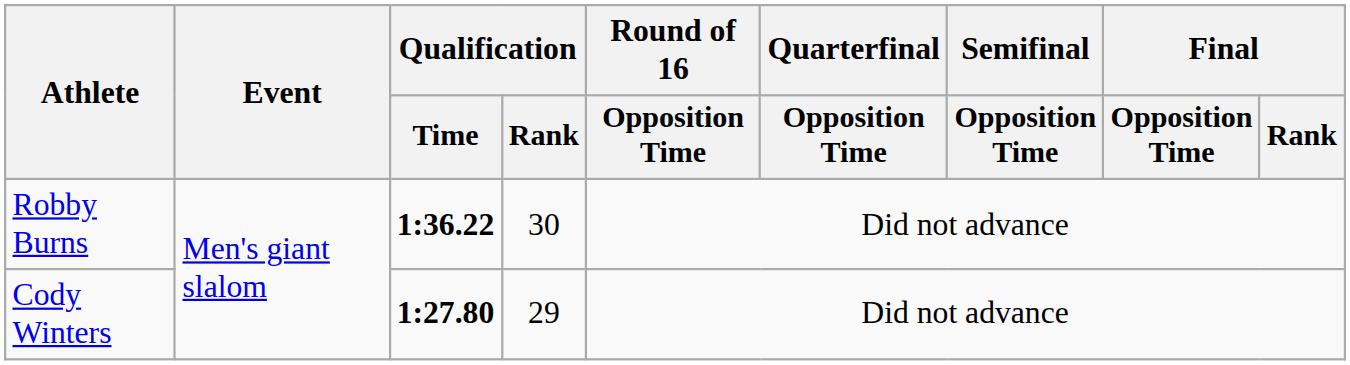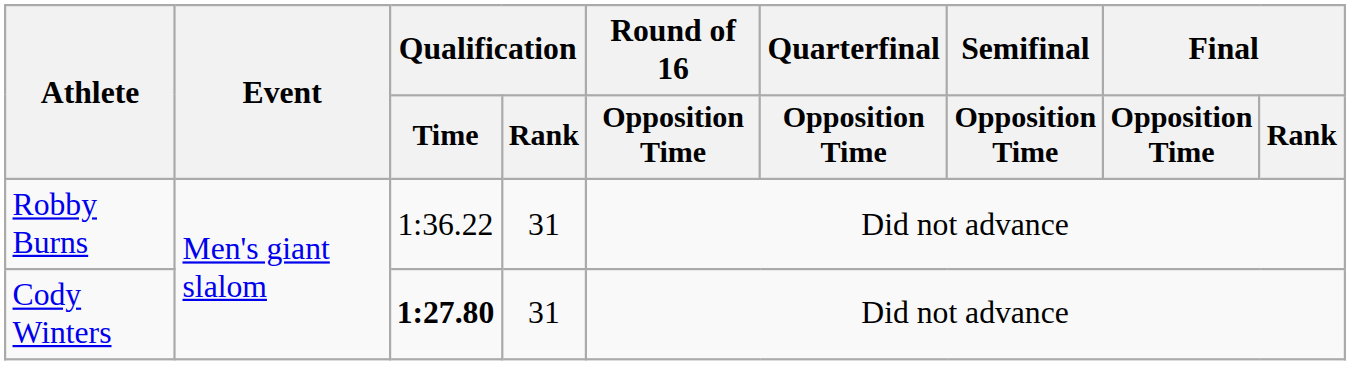 <table class=wikitable style=font-size:90%;text-align:center>
 <tr>
 <th rowspan=2>Athlete</th>
 <th rowspan=2>Event</th>
 <th colspan=2>Qualification</th>
 <th>Round of 16</th>
 <th>Quarterfinal</th>
 <th>Semifinal</th>
 <th colspan=2>Final</th>
 </tr>
 <tr style=font-size:95%>
 <th>Time</th>
 <th>Rank</th>
 <th>Opposition<br>Time</th>
 <th>Opposition<br>Time</th>
 <th>Opposition<br>Time</th>
 <th>Opposition<br>Time</th>
 <th>Rank</th>
 </tr>
 <tr>
 <td align=left><a href='#'>Robby Burns</a></td>
 <td align=left rowspan=2><a href='#'>Men's giant slalom</a></td>
-<td><strong>1:36.22</strong></td>
-<td>30</td>
+<td>1:36.22</td>
+<td>31</td>
 <td colspan=5>Did not advance</td>
 </tr>
 <tr>
 <td align=left><a href='#'>Cody Winters</a></td>
 <td><strong>1:27.80</strong></td>
-<td>29</td>
+<td>31</td>
 <td colspan=5>Did not advance</td>
 </tr>
 </table>
